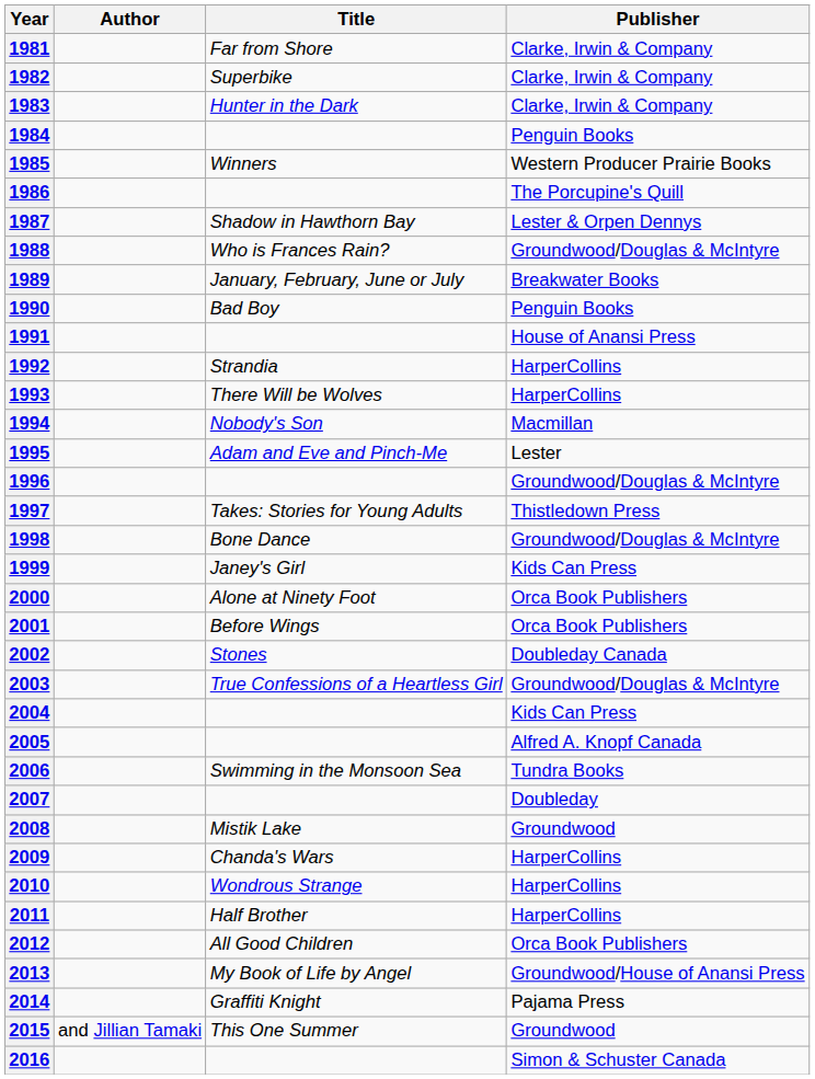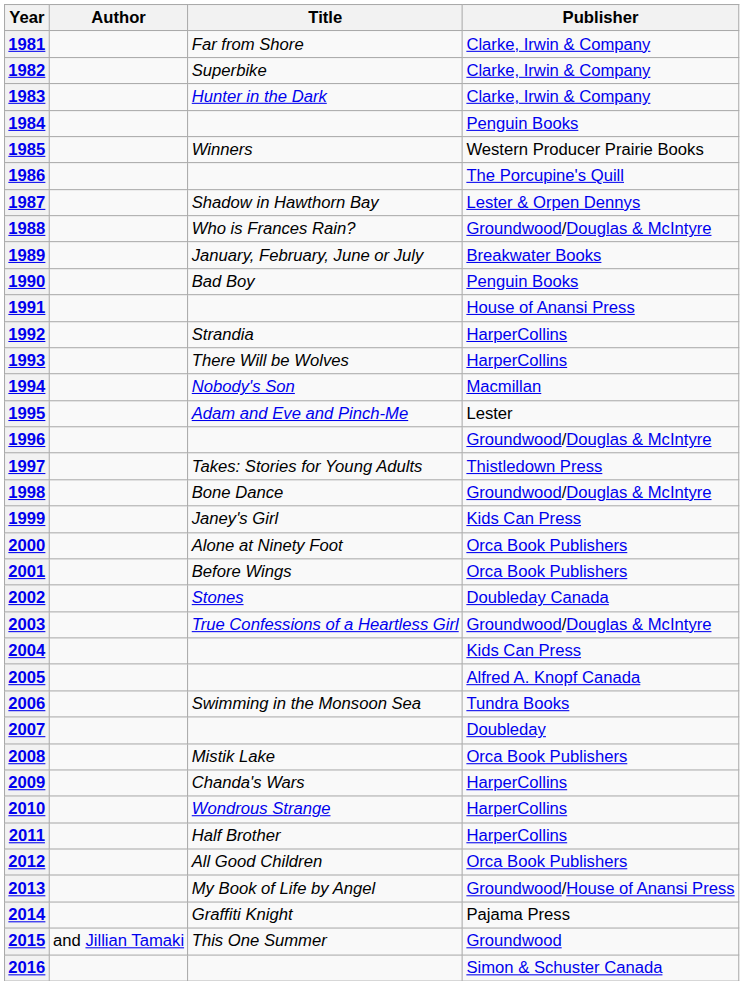 <table class="wikitable sortable mw-collapsible">
 <tr>
 <th>Year</th>
 <th>Author</th>
 <th>Title</th>
 <th>Publisher</th>
 </tr>
 <tr>
 <th><a href='#'>1981</a></th>
 <td></td>
 <td><em>Far from Shore</em></td>
 <td><a href='#'>Clarke, Irwin & Company</a></td>
 </tr>
 <tr>
 <th><a href='#'>1982</a></th>
 <td></td>
 <td><em>Superbike</em></td>
 <td><a href='#'>Clarke, Irwin & Company</a></td>
 </tr>
 <tr>
 <th><a href='#'>1983</a></th>
 <td></td>
 <td><em><a href='#'>Hunter in the Dark</a></em></td>
 <td><a href='#'>Clarke, Irwin & Company</a></td>
 </tr>
 <tr>
 <th><a href='#'>1984</a></th>
 <td></td>
 <td><em></em></td>
 <td><a href='#'>Penguin Books</a></td>
 </tr>
 <tr>
 <th><a href='#'>1985</a></th>
 <td></td>
 <td><em>Winners</em></td>
 <td>Western Producer Prairie Books</td>
 </tr>
 <tr>
 <th><a href='#'>1986</a></th>
 <td></td>
 <td><em></em></td>
 <td><a href='#'>The Porcupine's Quill</a></td>
 </tr>
 <tr>
 <th><a href='#'>1987</a></th>
 <td></td>
 <td><em>Shadow in Hawthorn Bay</em></td>
 <td><a href='#'>Lester & Orpen Dennys</a></td>
 </tr>
 <tr>
 <th><a href='#'>1988</a></th>
 <td></td>
 <td><em>Who is Frances Rain?</em></td>
 <td><a href='#'>Groundwood</a>/<a href='#'>Douglas & McIntyre</a></td>
 </tr>
 <tr>
 <th><a href='#'>1989</a></th>
 <td></td>
 <td><em>January, February, June or July</em></td>
 <td><a href='#'>Breakwater Books</a></td>
 </tr>
 <tr>
 <th><a href='#'>1990</a></th>
 <td></td>
 <td><em>Bad Boy</em></td>
 <td><a href='#'>Penguin Books</a></td>
 </tr>
 <tr>
 <th><a href='#'>1991</a></th>
 <td></td>
 <td><em></em></td>
 <td><a href='#'>House of Anansi Press</a></td>
 </tr>
 <tr>
 <th><a href='#'>1992</a></th>
 <td></td>
 <td><em>Strandia</em></td>
 <td><a href='#'>HarperCollins</a></td>
 </tr>
 <tr>
 <th><a href='#'>1993</a></th>
 <td></td>
 <td><em>There Will be Wolves</em></td>
 <td><a href='#'>HarperCollins</a></td>
 </tr>
 <tr>
 <th><a href='#'>1994</a></th>
 <td></td>
 <td><em><a href='#'>Nobody's Son</a></em></td>
 <td><a href='#'>Macmillan</a></td>
 </tr>
 <tr>
 <th><a href='#'>1995</a></th>
 <td></td>
 <td><em><a href='#'>Adam and Eve and Pinch-Me</a></em></td>
 <td>Lester</td>
 </tr>
 <tr>
 <th><a href='#'>1996</a></th>
 <td></td>
 <td><em></em></td>
 <td><a href='#'>Groundwood</a>/<a href='#'>Douglas & McIntyre</a></td>
 </tr>
 <tr>
 <th><a href='#'>1997</a></th>
 <td></td>
 <td><em>Takes: Stories for Young Adults</em></td>
 <td><a href='#'>Thistledown Press</a></td>
 </tr>
 <tr>
 <th><a href='#'>1998</a></th>
 <td></td>
 <td><em>Bone Dance</em></td>
 <td><a href='#'>Groundwood</a>/<a href='#'>Douglas & McIntyre</a></td>
 </tr>
 <tr>
 <th><a href='#'>1999</a></th>
 <td></td>
 <td><em>Janey's Girl</em></td>
 <td><a href='#'>Kids Can Press</a></td>
 </tr>
 <tr>
 <th><a href='#'>2000</a></th>
 <td></td>
 <td><em>Alone at Ninety Foot</em></td>
 <td><a href='#'>Orca Book Publishers</a></td>
 </tr>
 <tr>
 <th><a href='#'>2001</a></th>
 <td></td>
 <td><em>Before Wings</em></td>
 <td><a href='#'>Orca Book Publishers</a></td>
 </tr>
 <tr>
 <th><a href='#'>2002</a></th>
 <td></td>
 <td><em><a href='#'>Stones</a></em></td>
 <td><a href='#'>Doubleday Canada</a></td>
 </tr>
 <tr>
 <th><a href='#'>2003</a></th>
 <td></td>
 <td><em><a href='#'>True Confessions of a Heartless Girl</a></em></td>
 <td><a href='#'>Groundwood</a>/<a href='#'>Douglas & McIntyre</a></td>
 </tr>
 <tr>
 <th><a href='#'>2004</a></th>
 <td></td>
 <td><em></em></td>
 <td><a href='#'>Kids Can Press</a></td>
 </tr>
 <tr>
 <th><a href='#'>2005</a></th>
 <td></td>
 <td><em></em></td>
 <td><a href='#'>Alfred A. Knopf Canada</a></td>
 </tr>
 <tr>
 <th><a href='#'>2006</a></th>
 <td></td>
 <td><em>Swimming in the Monsoon Sea</em></td>
 <td><a href='#'>Tundra Books</a></td>
 </tr>
 <tr>
 <th><a href='#'>2007</a></th>
 <td></td>
 <td><em></em></td>
 <td><a href='#'>Doubleday</a></td>
 </tr>
 <tr>
 <th><a href='#'>2008</a></th>
 <td></td>
 <td><em>Mistik Lake</em></td>
-<td><a href='#'>Groundwood</a></td>
+<td><a href='#'>Orca Book Publishers</a></td>
 </tr>
 <tr>
 <th><a href='#'>2009</a></th>
 <td></td>
 <td><em>Chanda's Wars</em></td>
 <td><a href='#'>HarperCollins</a></td>
 </tr>
 <tr>
 <th><a href='#'>2010</a></th>
 <td></td>
 <td><em><a href='#'>Wondrous Strange</a></em></td>
 <td><a href='#'>HarperCollins</a></td>
 </tr>
 <tr>
 <th><a href='#'>2011</a></th>
 <td></td>
 <td><em>Half Brother</em></td>
 <td><a href='#'>HarperCollins</a></td>
 </tr>
 <tr>
 <th><a href='#'>2012</a></th>
 <td></td>
 <td><em>All Good Children</em></td>
 <td><a href='#'>Orca Book Publishers</a></td>
 </tr>
 <tr>
 <th><a href='#'>2013</a></th>
 <td></td>
 <td><em>My Book of Life by Angel</em></td>
 <td><a href='#'>Groundwood</a>/<a href='#'>House of Anansi Press</a></td>
 </tr>
 <tr>
 <th><a href='#'>2014</a></th>
 <td></td>
 <td><em>Graffiti Knight</em></td>
 <td>Pajama Press</td>
 </tr>
 <tr>
 <th><a href='#'>2015</a></th>
 <td> and <a href='#'>Jillian Tamaki</a></td>
 <td><em>This One Summer</em></td>
 <td><a href='#'>Groundwood</a></td>
 </tr>
 <tr>
 <th><a href='#'>2016</a></th>
 <td></td>
 <td><em></em></td>
 <td><a href='#'>Simon & Schuster Canada</a></td>
 </tr>
 </table>
